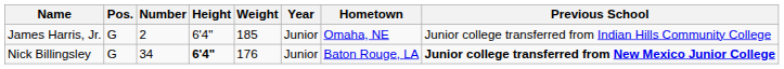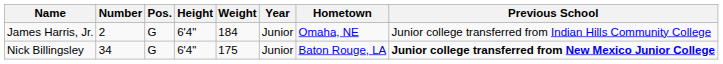 <table class="wikitable sortable" border="1">
 <tr>
 <th>Name</th>
+<th>Number</th>
 <th>Pos.</th>
-<th>Number</th>
 <th>Height</th>
 <th>Weight</th>
 <th>Year</th>
 <th>Hometown</th>
 <th class="unsortable">Previous School</th>
 </tr>
 <tr>
 <td>James Harris, Jr.</td>
+<td>2</td>
 <td>G</td>
-<td>2</td>
 <td>6'4"</td>
-<td>185</td>
+<td>184</td>
 <td>Junior</td>
 <td><a href='#'>Omaha, NE</a></td>
 <td>Junior college transferred from <a href='#'>Indian Hills Community College</a></td>
 </tr>
 <tr>
 <td>Nick Billingsley</td>
+<td>34</td>
 <td>G</td>
-<td>34</td>
-<td><strong>6'4"</strong></td>
-<td>176</td>
+<td>6'4"</td>
+<td>175</td>
 <td>Junior</td>
 <td><a href='#'>Baton Rouge, LA</a></td>
 <td><strong>Junior college transferred from <a href='#'>New Mexico Junior College</a></strong></td>
 </tr>
 </table>
